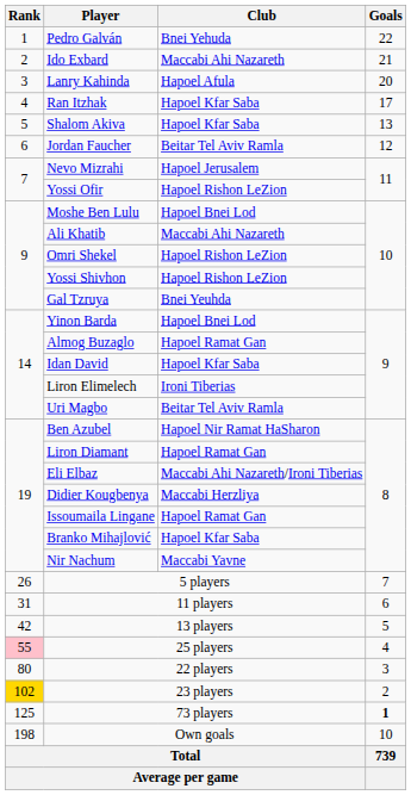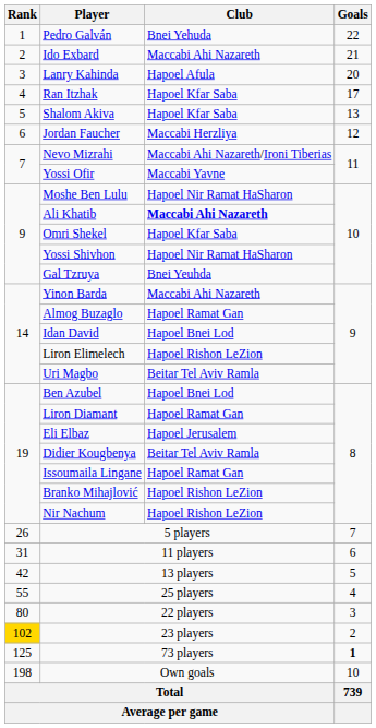 <table class="wikitable sortable" style="text-align:center">
 <tr>
 <th>Rank</th>
 <th>Player</th>
 <th>Club</th>
 <th>Goals</th>
 </tr>
 <tr>
 <td>1</td>
 <td align="left"> <a href='#'>Pedro Galván</a></td>
 <td align="left"><a href='#'>Bnei Yehuda</a></td>
 <td>22</td>
 </tr>
 <tr>
 <td>2</td>
 <td align="left"> <a href='#'>Ido Exbard</a></td>
 <td align="left"><a href='#'>Maccabi Ahi Nazareth</a></td>
 <td>21</td>
 </tr>
 <tr>
 <td>3</td>
 <td align="left"> <a href='#'>Lanry Kahinda</a></td>
 <td align="left"><a href='#'>Hapoel Afula</a></td>
 <td>20</td>
 </tr>
 <tr>
 <td>4</td>
 <td align="left"> <a href='#'>Ran Itzhak</a></td>
 <td align="left"><a href='#'>Hapoel Kfar Saba</a></td>
 <td>17</td>
 </tr>
 <tr>
 <td>5</td>
 <td align="left"> <a href='#'>Shalom Akiva</a></td>
 <td align="left"><a href='#'>Hapoel Kfar Saba</a></td>
 <td>13</td>
 </tr>
 <tr>
 <td>6</td>
 <td align="left"> <a href='#'>Jordan Faucher</a></td>
-<td align="left"><a href='#'>Beitar Tel Aviv Ramla</a></td>
+<td align="left"><a href='#'>Maccabi Herzliya</a></td>
 <td>12</td>
 </tr>
 <tr>
 <td rowspan="2">7</td>
 <td align="left"> <a href='#'>Nevo Mizrahi</a></td>
-<td align="left"><a href='#'>Hapoel Jerusalem</a></td>
+<td align="left"><a href='#'>Maccabi Ahi Nazareth</a>/<a href='#'>Ironi Tiberias</a></td>
 <td rowspan="2">11</td>
 </tr>
 <tr>
 <td align="left"> <a href='#'>Yossi Ofir</a></td>
-<td align="left"><a href='#'>Hapoel Rishon LeZion</a></td>
+<td align="left"><a href='#'>Maccabi Yavne</a></td>
 </tr>
 <tr>
 <td rowspan="5">9</td>
 <td align="left"> <a href='#'>Moshe Ben Lulu</a></td>
-<td align="left"><a href='#'>Hapoel Bnei Lod</a></td>
+<td align="left"><a href='#'>Hapoel Nir Ramat HaSharon</a></td>
 <td rowspan="5">10</td>
 </tr>
 <tr>
 <td align="left"> <a href='#'>Ali Khatib</a></td>
-<td align="left"><a href='#'>Maccabi Ahi Nazareth</a></td>
+<td align="left"><strong><a href='#'>Maccabi Ahi Nazareth</a></strong></td>
 </tr>
 <tr>
 <td align="left"> <a href='#'>Omri Shekel</a></td>
-<td align="left"><a href='#'>Hapoel Rishon LeZion</a></td>
+<td align="left"><a href='#'>Hapoel Kfar Saba</a></td>
 </tr>
 <tr>
 <td align="left"> <a href='#'>Yossi Shivhon</a></td>
-<td align="left"><a href='#'>Hapoel Rishon LeZion</a></td>
+<td align="left"><a href='#'>Hapoel Nir Ramat HaSharon</a></td>
 </tr>
 <tr>
 <td align="left"> <a href='#'>Gal Tzruya</a></td>
 <td align="left"><a href='#'>Bnei Yeuhda</a></td>
 </tr>
 <tr>
 <td rowspan="5">14</td>
 <td align="left"> <a href='#'>Yinon Barda</a></td>
-<td align="left"><a href='#'>Hapoel Bnei Lod</a></td>
+<td align="left"><a href='#'>Maccabi Ahi Nazareth</a></td>
 <td rowspan="5">9</td>
 </tr>
 <tr>
 <td align="left"> <a href='#'>Almog Buzaglo</a></td>
 <td align="left"><a href='#'>Hapoel Ramat Gan</a></td>
 </tr>
 <tr>
 <td align="left"> <a href='#'>Idan David</a></td>
-<td align="left"><a href='#'>Hapoel Kfar Saba</a></td>
+<td align="left"><a href='#'>Hapoel Bnei Lod</a></td>
 </tr>
 <tr>
 <td align="left"> Liron Elimelech</td>
-<td align="left"><a href='#'>Ironi Tiberias</a></td>
+<td align="left"><a href='#'>Hapoel Rishon LeZion</a></td>
 </tr>
 <tr>
 <td align="left"> <a href='#'>Uri Magbo</a></td>
 <td align="left"><a href='#'>Beitar Tel Aviv Ramla</a></td>
 </tr>
 <tr>
 <td rowspan="7">19</td>
 <td align="left"> <a href='#'>Ben Azubel</a></td>
-<td align="left"><a href='#'>Hapoel Nir Ramat HaSharon</a></td>
+<td align="left"><a href='#'>Hapoel Bnei Lod</a></td>
 <td rowspan="7">8</td>
 </tr>
 <tr>
 <td align="left"> <a href='#'>Liron Diamant</a></td>
 <td align="left"><a href='#'>Hapoel Ramat Gan</a></td>
 </tr>
 <tr>
 <td align="left"> <a href='#'>Eli Elbaz</a></td>
-<td align="left"><a href='#'>Maccabi Ahi Nazareth</a>/<a href='#'>Ironi Tiberias</a></td>
+<td align="left"><a href='#'>Hapoel Jerusalem</a></td>
 </tr>
 <tr>
 <td align="left"> <a href='#'>Didier Kougbenya</a></td>
-<td align="left"><a href='#'>Maccabi Herzliya</a></td>
+<td align="left"><a href='#'>Beitar Tel Aviv Ramla</a></td>
 </tr>
 <tr>
 <td align="left"> <a href='#'>Issoumaila Lingane</a></td>
 <td align="left"><a href='#'>Hapoel Ramat Gan</a></td>
 </tr>
 <tr>
 <td align="left"> <a href='#'>Branko Mihajlović</a></td>
-<td align="left"><a href='#'>Hapoel Kfar Saba</a></td>
+<td align="left"><a href='#'>Hapoel Rishon LeZion</a></td>
 </tr>
 <tr>
 <td align="left"> <a href='#'>Nir Nachum</a></td>
-<td align="left"><a href='#'>Maccabi Yavne</a></td>
+<td align="left"><a href='#'>Hapoel Rishon LeZion</a></td>
 </tr>
 <tr>
 <td rowspan="1">26</td>
 <td colspan="2">5 players</td>
 <td rowspan="1">7</td>
 </tr>
 <tr>
 <td rowspan="1">31</td>
 <td colspan="2">11 players</td>
 <td rowspan="1">6</td>
 </tr>
 <tr>
 <td rowspan="1">42</td>
 <td colspan="2">13 players</td>
 <td rowspan="1">5</td>
 </tr>
 <tr>
-<td rowspan="1" style="background: pink;">55</td>
+<td rowspan="1">55</td>
 <td colspan="2">25 players</td>
 <td rowspan="1">4</td>
 </tr>
 <tr>
 <td rowspan="1">80</td>
 <td colspan="2">22 players</td>
 <td rowspan="1">3</td>
 </tr>
 <tr>
 <td rowspan="1" style="background: gold;">102</td>
 <td colspan="2">23 players</td>
 <td rowspan="1">2</td>
 </tr>
 <tr>
 <td rowspan="1">125</td>
 <td colspan="2">73 players</td>
 <td rowspan="1"><strong>1</strong></td>
 </tr>
 <tr>
 <td rowspan="1">198</td>
 <td colspan="2">Own goals</td>
 <td rowspan="1">10</td>
 </tr>
 <tr>
 <th bgcolor="#F2F2F2" colspan="3" align="center">Total</th>
 <th align="center">739</th>
 </tr>
 <tr>
 <th bgcolor="#F2F2F2" colspan="3" align="center">Average per game</th>
 <th align="center"></th>
 </tr>
 </table>
